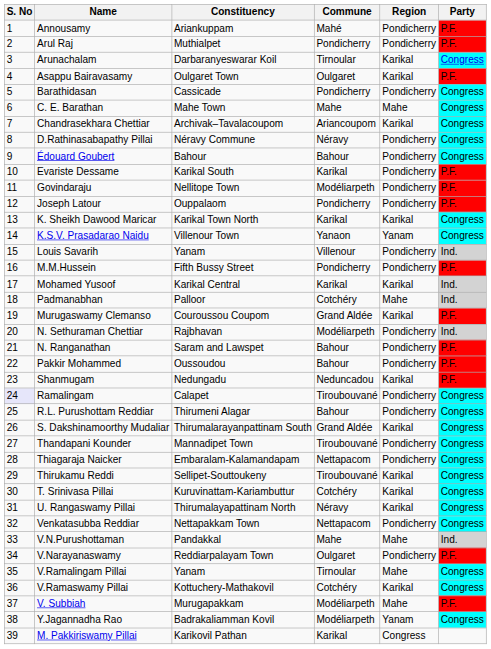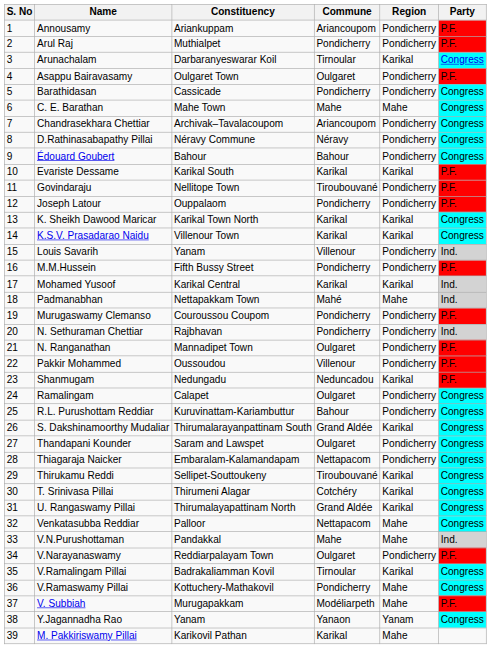 <table class="wikitable sortable">
 <tr>
 <th>S. No</th>
 <th>Name</th>
 <th>Constituency</th>
 <th>Commune</th>
 <th>Region</th>
 <th>Party</th>
 </tr>
 <tr>
 <td>1</td>
 <td>Annousamy</td>
 <td>Ariankuppam</td>
-<td>Mahé</td>
+<td>Ariancoupom</td>
 <td>Pondicherry</td>
 <td bgcolor=#FF0000>P.F.</td>
 </tr>
 <tr>
 <td>2</td>
 <td>Arul Raj</td>
 <td>Muthialpet</td>
 <td>Pondicherry</td>
 <td>Pondicherry</td>
 <td bgcolor=#FF0000>P.F.</td>
 </tr>
 <tr>
 <td>3</td>
 <td>Arunachalam</td>
 <td>Darbaranyeswarar Koil</td>
 <td>Tirnoular</td>
 <td>Karikal</td>
 <td bgcolor=#00FFFF><a href='#'>Congress</a></td>
 </tr>
 <tr>
 <td>4</td>
 <td>Asappu Bairavasamy</td>
 <td>Oulgaret Town</td>
 <td>Oulgaret</td>
-<td>Karikal</td>
+<td>Pondicherry</td>
 <td bgcolor=#FF0000>P.F.</td>
 </tr>
 <tr>
 <td>5</td>
 <td>Barathidasan</td>
 <td>Cassicade</td>
 <td>Pondicherry</td>
 <td>Pondicherry</td>
 <td bgcolor=#00FFFF>Congress</td>
 </tr>
 <tr>
 <td>6</td>
 <td>C. E. Barathan</td>
 <td>Mahe Town</td>
 <td>Mahe</td>
 <td>Mahe</td>
 <td bgcolor=#00FFFF>Congress</td>
 </tr>
 <tr>
 <td>7</td>
 <td>Chandrasekhara Chettiar</td>
 <td>Archivak–Tavalacoupom</td>
 <td>Ariancoupom</td>
-<td>Karikal</td>
+<td>Pondicherry</td>
 <td bgcolor=#00FFFF>Congress</td>
 </tr>
 <tr>
 <td>8</td>
 <td>D.Rathinasabapathy Pillai</td>
 <td>Néravy Commune</td>
 <td>Néravy</td>
 <td>Pondicherry</td>
 <td bgcolor=#00FFFF>Congress</td>
 </tr>
 <tr>
 <td>9</td>
 <td><a href='#'>Édouard Goubert</a></td>
 <td>Bahour</td>
 <td>Bahour</td>
 <td>Pondicherry</td>
 <td bgcolor=#00FFFF>Congress</td>
 </tr>
 <tr>
 <td>10</td>
 <td>Evariste Dessame</td>
 <td>Karikal South</td>
 <td>Karikal</td>
-<td>Pondicherry</td>
+<td>Karikal</td>
 <td bgcolor=#FF0000>P.F.</td>
 </tr>
 <tr>
 <td>11</td>
 <td>Govindaraju</td>
 <td>Nellitope Town</td>
-<td>Modéliarpeth</td>
+<td>Tiroubouvané</td>
 <td>Pondicherry</td>
 <td bgcolor=#FF0000>P.F.</td>
 </tr>
 <tr>
 <td>12</td>
 <td>Joseph Latour</td>
 <td>Ouppalaom</td>
 <td>Pondicherry</td>
 <td>Pondicherry</td>
 <td bgcolor=#FF0000>P.F.</td>
 </tr>
 <tr>
 <td>13</td>
 <td>K. Sheikh Dawood Maricar</td>
 <td>Karikal Town North</td>
 <td>Karikal</td>
 <td>Karikal</td>
 <td bgcolor=#00FFFF>Congress</td>
 </tr>
 <tr>
 <td>14</td>
 <td><a href='#'>K.S.V. Prasadarao Naidu</a></td>
 <td>Villenour Town</td>
-<td>Yanaon</td>
-<td>Yanam</td>
+<td>Karikal</td>
+<td>Karikal</td>
 <td bgcolor=#00FFFF>Congress</td>
 </tr>
 <tr>
 <td>15</td>
 <td>Louis Savarih</td>
 <td>Yanam</td>
 <td>Villenour</td>
 <td>Pondicherry</td>
 <td bgcolor=#D3D3D3>Ind.</td>
 </tr>
 <tr>
 <td>16</td>
 <td>M.M.Hussein</td>
 <td>Fifth Bussy Street</td>
 <td>Pondicherry</td>
 <td>Pondicherry</td>
 <td bgcolor=#FF0000>P.F.</td>
 </tr>
 <tr>
 <td>17</td>
 <td>Mohamed Yusoof</td>
 <td>Karikal Central</td>
 <td>Karikal</td>
 <td>Karikal</td>
 <td bgcolor=#D3D3D3>Ind.</td>
 </tr>
 <tr>
 <td>18</td>
 <td>Padmanabhan</td>
-<td>Palloor</td>
-<td>Cotchéry</td>
+<td>Nettapakkam Town</td>
+<td>Mahé</td>
 <td>Mahe</td>
 <td bgcolor=#D3D3D3>Ind.</td>
 </tr>
 <tr>
 <td>19</td>
 <td>Murugaswamy Clemanso</td>
 <td>Couroussou Coupom</td>
-<td>Grand Aldée</td>
-<td>Karikal</td>
+<td>Pondicherry</td>
+<td>Pondicherry</td>
 <td bgcolor=#FF0000>P.F.</td>
 </tr>
 <tr>
 <td>20</td>
 <td>N. Sethuraman Chettiar</td>
 <td>Rajbhavan</td>
-<td>Modéliarpeth</td>
+<td>Pondicherry</td>
 <td>Pondicherry</td>
 <td bgcolor=#D3D3D3>Ind.</td>
 </tr>
 <tr>
 <td>21</td>
 <td>N. Ranganathan</td>
-<td>Saram and Lawspet</td>
-<td>Bahour</td>
+<td>Mannadipet Town</td>
+<td>Oulgaret</td>
 <td>Pondicherry</td>
 <td bgcolor=#FF0000>P.F.</td>
 </tr>
 <tr>
 <td>22</td>
 <td>Pakkir Mohammed</td>
 <td>Oussoudou</td>
-<td>Bahour</td>
+<td>Villenour</td>
 <td>Pondicherry</td>
 <td bgcolor=#FF0000>P.F.</td>
 </tr>
 <tr>
 <td>23</td>
 <td>Shanmugam</td>
 <td>Nedungadu</td>
 <td>Neduncadou</td>
 <td>Karikal</td>
 <td bgcolor=#FF0000>P.F.</td>
 </tr>
 <tr>
-<td style="background: lavender;">24</td>
+<td>24</td>
 <td>Ramalingam</td>
 <td>Calapet</td>
-<td>Tiroubouvané</td>
+<td>Oulgaret</td>
 <td>Pondicherry</td>
 <td bgcolor=#00FFFF>Congress</td>
 </tr>
 <tr>
 <td>25</td>
 <td>R.L. Purushottam Reddiar</td>
-<td>Thirumeni Alagar</td>
+<td>Kuruvinattam-Kariambuttur</td>
 <td>Bahour</td>
 <td>Pondicherry</td>
 <td bgcolor=#00FFFF>Congress</td>
 </tr>
 <tr>
 <td>26</td>
 <td>S. Dakshinamoorthy Mudaliar</td>
 <td>Thirumalarayanpattinam South</td>
 <td>Grand Aldée</td>
 <td>Karikal</td>
 <td bgcolor=#00FFFF>Congress</td>
 </tr>
 <tr>
 <td>27</td>
 <td>Thandapani Kounder</td>
-<td>Mannadipet Town</td>
-<td>Tiroubouvané</td>
+<td>Saram and Lawspet</td>
+<td>Oulgaret</td>
 <td>Pondicherry</td>
 <td bgcolor=#00FFFF>Congress</td>
 </tr>
 <tr>
 <td>28</td>
 <td>Thiagaraja Naicker</td>
 <td>Embaralam-Kalamandapam</td>
 <td>Nettapacom</td>
 <td>Pondicherry</td>
 <td bgcolor=#00FFFF>Congress</td>
 </tr>
 <tr>
 <td>29</td>
 <td>Thirukamu Reddi</td>
 <td>Sellipet-Souttoukeny</td>
 <td>Tiroubouvané</td>
 <td>Karikal</td>
 <td bgcolor=#00FFFF>Congress</td>
 </tr>
 <tr>
 <td>30</td>
 <td>T. Srinivasa Pillai</td>
-<td>Kuruvinattam-Kariambuttur</td>
+<td>Thirumeni Alagar</td>
 <td>Cotchéry</td>
 <td>Karikal</td>
 <td bgcolor=#00FFFF>Congress</td>
 </tr>
 <tr>
 <td>31</td>
 <td>U. Rangaswamy Pillai</td>
 <td>Thirumalayapattinam North</td>
-<td>Néravy</td>
+<td>Grand Aldée</td>
 <td>Karikal</td>
 <td bgcolor=#00FFFF>Congress</td>
 </tr>
 <tr>
 <td>32</td>
 <td>Venkatasubba Reddiar</td>
-<td>Nettapakkam Town</td>
+<td>Palloor</td>
 <td>Nettapacom</td>
-<td>Pondicherry</td>
+<td>Mahe</td>
 <td bgcolor=#00FFFF>Congress</td>
 </tr>
 <tr>
 <td>33</td>
 <td>V.N.Purushottaman</td>
 <td>Pandakkal</td>
 <td>Mahe</td>
 <td>Mahe</td>
 <td bgcolor=#D3D3D3>Ind.</td>
 </tr>
 <tr>
 <td>34</td>
 <td>V.Narayanaswamy</td>
 <td>Reddiarpalayam Town</td>
 <td>Oulgaret</td>
 <td>Pondicherry</td>
 <td bgcolor=#FF0000>P.F.</td>
 </tr>
 <tr>
 <td>35</td>
 <td>V.Ramalingam Pillai</td>
-<td>Yanam</td>
+<td>Badrakaliamman Kovil</td>
 <td>Tirnoular</td>
-<td>Mahe</td>
+<td>Karikal</td>
 <td bgcolor=#00FFFF>Congress</td>
 </tr>
 <tr>
 <td>36</td>
 <td>V.Ramaswamy Pillai</td>
 <td>Kottuchery-Mathakovil</td>
-<td>Cotchéry</td>
-<td>Karikal</td>
+<td>Pondicherry</td>
+<td>Mahe</td>
 <td bgcolor=#00FFFF>Congress</td>
 </tr>
 <tr>
 <td>37</td>
 <td><a href='#'>V. Subbiah</a></td>
 <td>Murugapakkam</td>
 <td>Modéliarpeth</td>
 <td>Mahe</td>
 <td bgcolor=#FF0000>P.F.</td>
 </tr>
 <tr>
 <td>38</td>
 <td>Y.Jagannadha Rao</td>
-<td>Badrakaliamman Kovil</td>
-<td>Modéliarpeth</td>
+<td>Yanam</td>
+<td>Yanaon</td>
 <td>Yanam</td>
 <td bgcolor=#00FFFF>Congress</td>
 </tr>
 <tr>
 <td>39</td>
 <td><a href='#'>M. Pakkiriswamy Pillai</a></td>
 <td>Karikovil Pathan</td>
 <td>Karikal</td>
-<td>Congress</td>
+<td>Mahe</td>
 </tr>
 </table>
